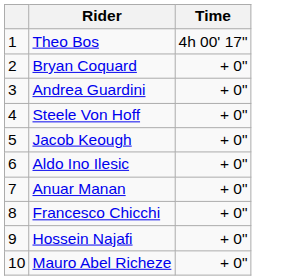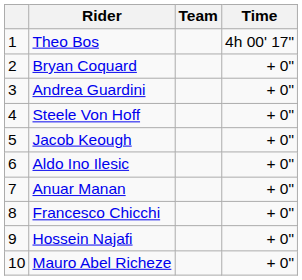 <table class=wikitable>
 <tr>
 <th></th>
 <th>Rider</th>
+<th>Team</th>
 <th>Time</th>
 </tr>
 <tr>
 <td>1</td>
 <td> <a href='#'>Theo Bos</a>  </td>
+<td></td>
 <td align=right>4h 00' 17"</td>
 </tr>
 <tr>
 <td>2</td>
 <td> <a href='#'>Bryan Coquard</a></td>
+<td></td>
 <td align=right>+ 0"</td>
 </tr>
 <tr>
 <td>3</td>
 <td> <a href='#'>Andrea Guardini</a></td>
+<td></td>
 <td align=right>+ 0"</td>
 </tr>
 <tr>
 <td>4</td>
 <td> <a href='#'>Steele Von Hoff</a></td>
+<td></td>
 <td align=right>+ 0"</td>
 </tr>
 <tr>
 <td>5</td>
 <td> <a href='#'>Jacob Keough</a></td>
+<td></td>
 <td align=right>+ 0"</td>
 </tr>
 <tr>
 <td>6</td>
 <td> <a href='#'>Aldo Ino Ilesic</a></td>
+<td></td>
 <td align=right>+ 0"</td>
 </tr>
 <tr>
 <td>7</td>
 <td> <a href='#'>Anuar Manan</a></td>
+<td></td>
 <td align=right>+ 0"</td>
 </tr>
 <tr>
 <td>8</td>
 <td> <a href='#'>Francesco Chicchi</a></td>
+<td></td>
 <td align=right>+ 0"</td>
 </tr>
 <tr>
 <td>9</td>
 <td> <a href='#'>Hossein Najafi</a></td>
+<td></td>
 <td align=right>+ 0"</td>
 </tr>
 <tr>
 <td>10</td>
 <td> <a href='#'>Mauro Abel Richeze</a></td>
+<td></td>
 <td align=right>+ 0"</td>
 </tr>
 </table>
